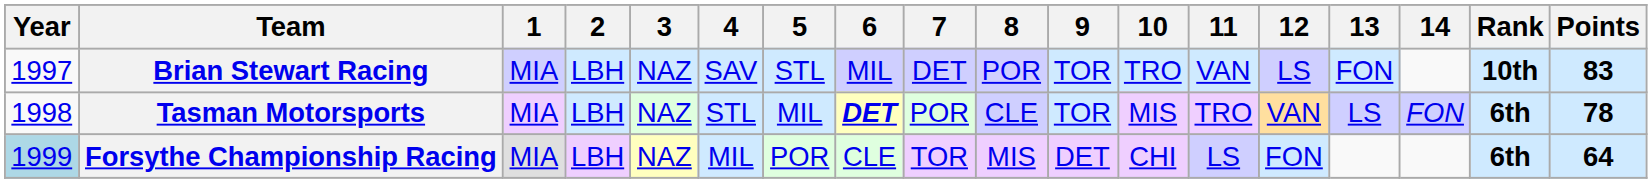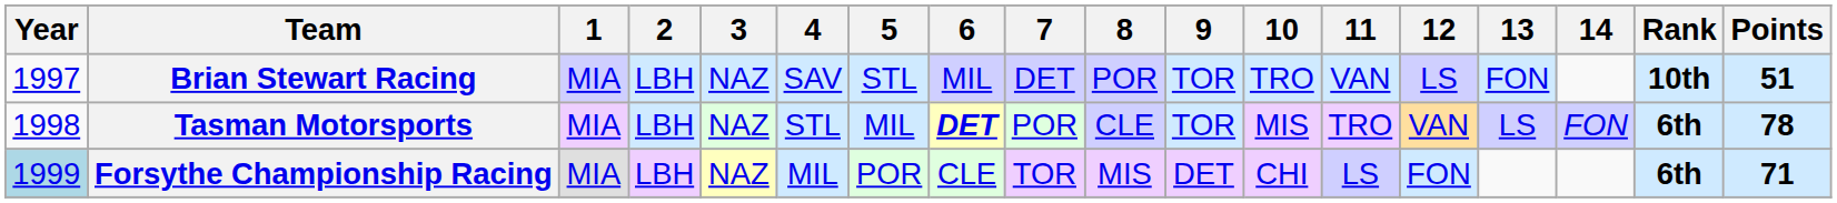 <table class="wikitable" style="text-align:center; font-size:90%">
 <tr>
 <th>Year</th>
 <th>Team</th>
 <th>1</th>
 <th>2</th>
 <th>3</th>
 <th>4</th>
 <th>5</th>
 <th>6</th>
 <th>7</th>
 <th>8</th>
 <th>9</th>
 <th>10</th>
 <th>11</th>
 <th>12</th>
 <th>13</th>
 <th>14</th>
 <th>Rank</th>
 <th>Points</th>
 </tr>
 <tr>
 <td><a href='#'>1997</a></td>
 <th><a href='#'>Brian Stewart Racing</a></th>
 <td style="background:#CFCFFF;"><a href='#'>MIA</a><br></td>
 <td style="background:#CFEAFF;"><a href='#'>LBH</a><br></td>
 <td style="background:#CFEAFF;"><a href='#'>NAZ</a><br></td>
 <td style="background:#CFEAFF;"><a href='#'>SAV</a><br></td>
 <td style="background:#CFEAFF;"><a href='#'>STL</a><br></td>
 <td style="background:#CFCFFF;"><a href='#'>MIL</a><br></td>
 <td style="background:#CFCFFF;"><a href='#'>DET</a><br></td>
 <td style="background:#CFCFFF;"><a href='#'>POR</a><br></td>
 <td style="background:#CFEAFF;"><a href='#'>TOR</a><br></td>
 <td style="background:#CFEAFF;"><a href='#'>TRO</a><br></td>
 <td style="background:#CFEAFF;"><a href='#'>VAN</a><br></td>
 <td style="background:#CFCFFF;"><a href='#'>LS</a><br></td>
 <td style="background:#CFEAFF;"><a href='#'>FON</a><br></td>
 <td></td>
 <th style="background:#CFEAFF;"><strong>10th</strong></th>
-<th style="background:#CFEAFF;"><strong>83</strong></th>
+<th style="background:#CFEAFF;"><strong>51</strong></th>
 </tr>
 <tr>
 <td><a href='#'>1998</a></td>
 <th><a href='#'>Tasman Motorsports</a></th>
 <td style="background:#EFCFFF;"><a href='#'>MIA</a><br></td>
 <td style="background:#CFEAFF;"><a href='#'>LBH</a><br></td>
 <td style="background:#DFFFDF;"><a href='#'>NAZ</a><br></td>
 <td style="background:#CFEAFF;"><a href='#'>STL</a><br></td>
 <td style="background:#CFEAFF;"><a href='#'>MIL</a><br></td>
 <td style="background:#FFFFBF;"><strong><em><a href='#'>DET</a></em></strong><br></td>
 <td style="background:#DFFFDF;"><a href='#'>POR</a><br></td>
 <td style="background:#CFCFFF;"><a href='#'>CLE</a><br></td>
 <td style="background:#CFEAFF;"><a href='#'>TOR</a><br></td>
 <td style="background:#EFCFFF;"><a href='#'>MIS</a><br></td>
 <td style="background:#EFCFFF;"><a href='#'>TRO</a><br></td>
 <td style="background:#FFDF9F;"><a href='#'>VAN</a><br></td>
 <td style="background:#CFCFFF;"><a href='#'>LS</a><br></td>
 <td style="background:#CFCFFF;"><em><a href='#'>FON</a></em><br></td>
 <th style="background:#CFEAFF;"><strong>6th</strong></th>
 <th style="background:#CFEAFF;"><strong>78</strong></th>
 </tr>
 <tr>
 <td style="background: lightblue;"><a href='#'>1999</a></td>
 <th><a href='#'>Forsythe Championship Racing</a></th>
 <td style="background:#DFDFDF;"><a href='#'>MIA</a><br></td>
 <td style="background:#EFCFFF;"><a href='#'>LBH</a><br></td>
 <td style="background:#FFFFBF;"><a href='#'>NAZ</a><br></td>
 <td style="background:#CFEAFF;"><a href='#'>MIL</a><br></td>
 <td style="background:#DFFFDF;"><a href='#'>POR</a><br></td>
 <td style="background:#DFFFDF;"><a href='#'>CLE</a><br></td>
 <td style="background:#EFCFFF;"><a href='#'>TOR</a><br></td>
 <td style="background:#EFCFFF;"><a href='#'>MIS</a><br></td>
 <td style="background:#EFCFFF;"><a href='#'>DET</a><br></td>
 <td style="background:#EFCFFF;"><a href='#'>CHI</a><br></td>
 <td style="background:#CFCFFF;"><a href='#'>LS</a><br></td>
 <td style="background:#CFEAFF;"><a href='#'>FON</a><br></td>
 <td></td>
 <td></td>
 <th style="background:#CFEAFF;"><strong>6th</strong></th>
-<th style="background:#CFEAFF;"><strong>64</strong></th>
+<th style="background:#CFEAFF;"><strong>71</strong></th>
 </tr>
 </table>
